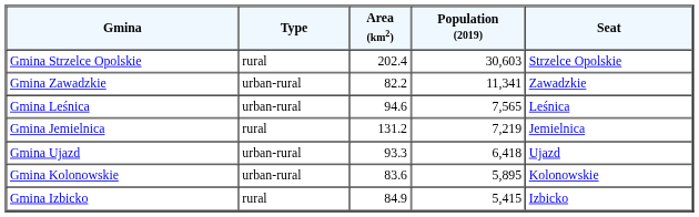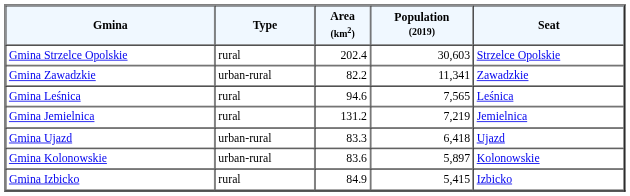 <table width="60%" border="2" cellpadding="3" cellspacing="0" style="font-size:90%;line-height:120%;">
 <tr bgcolor="F0F8FF">
 <td style="text-align:center;"><strong>Gmina</strong></td>
 <td style="text-align:center;"><strong>Type</strong></td>
 <td style="text-align:center;"><strong>Area<br><small>(km<sup>2</sup>)</small></strong></td>
 <td style="text-align:center;"><strong>Population<br><small>(2019)</small></strong></td>
 <td style="text-align:center;"><strong>Seat</strong></td>
 </tr>
 <tr>
 <td><a href='#'>Gmina Strzelce Opolskie</a></td>
 <td>rural</td>
 <td style="text-align:right;">202.4</td>
 <td style="text-align:right;">30,603</td>
 <td><a href='#'>Strzelce Opolskie</a></td>
 </tr>
 <tr>
 <td><a href='#'>Gmina Zawadzkie</a></td>
 <td>urban-rural</td>
 <td style="text-align:right;">82.2</td>
 <td style="text-align:right;">11,341</td>
 <td><a href='#'>Zawadzkie</a></td>
 </tr>
 <tr>
 <td><a href='#'>Gmina Leśnica</a></td>
-<td>urban-rural</td>
+<td>rural</td>
 <td style="text-align:right;">94.6</td>
 <td style="text-align:right;">7,565</td>
 <td><a href='#'>Leśnica</a></td>
 </tr>
 <tr>
 <td><a href='#'>Gmina Jemielnica</a></td>
 <td>rural</td>
 <td style="text-align:right;">131.2</td>
 <td style="text-align:right;">7,219</td>
 <td><a href='#'>Jemielnica</a></td>
 </tr>
 <tr>
 <td><a href='#'>Gmina Ujazd</a></td>
 <td>urban-rural</td>
-<td style="text-align:right;">93.3</td>
+<td style="text-align:right;">83.3</td>
 <td style="text-align:right;">6,418</td>
 <td><a href='#'>Ujazd</a></td>
 </tr>
 <tr>
 <td><a href='#'>Gmina Kolonowskie</a></td>
 <td>urban-rural</td>
 <td style="text-align:right;">83.6</td>
-<td style="text-align:right;">5,895</td>
+<td style="text-align:right;">5,897</td>
 <td><a href='#'>Kolonowskie</a></td>
 </tr>
 <tr>
 <td><a href='#'>Gmina Izbicko</a></td>
 <td>rural</td>
 <td style="text-align:right;">84.9</td>
 <td style="text-align:right;">5,415</td>
 <td><a href='#'>Izbicko</a></td>
 </tr>
 <tr>
 </tr>
 </table>
